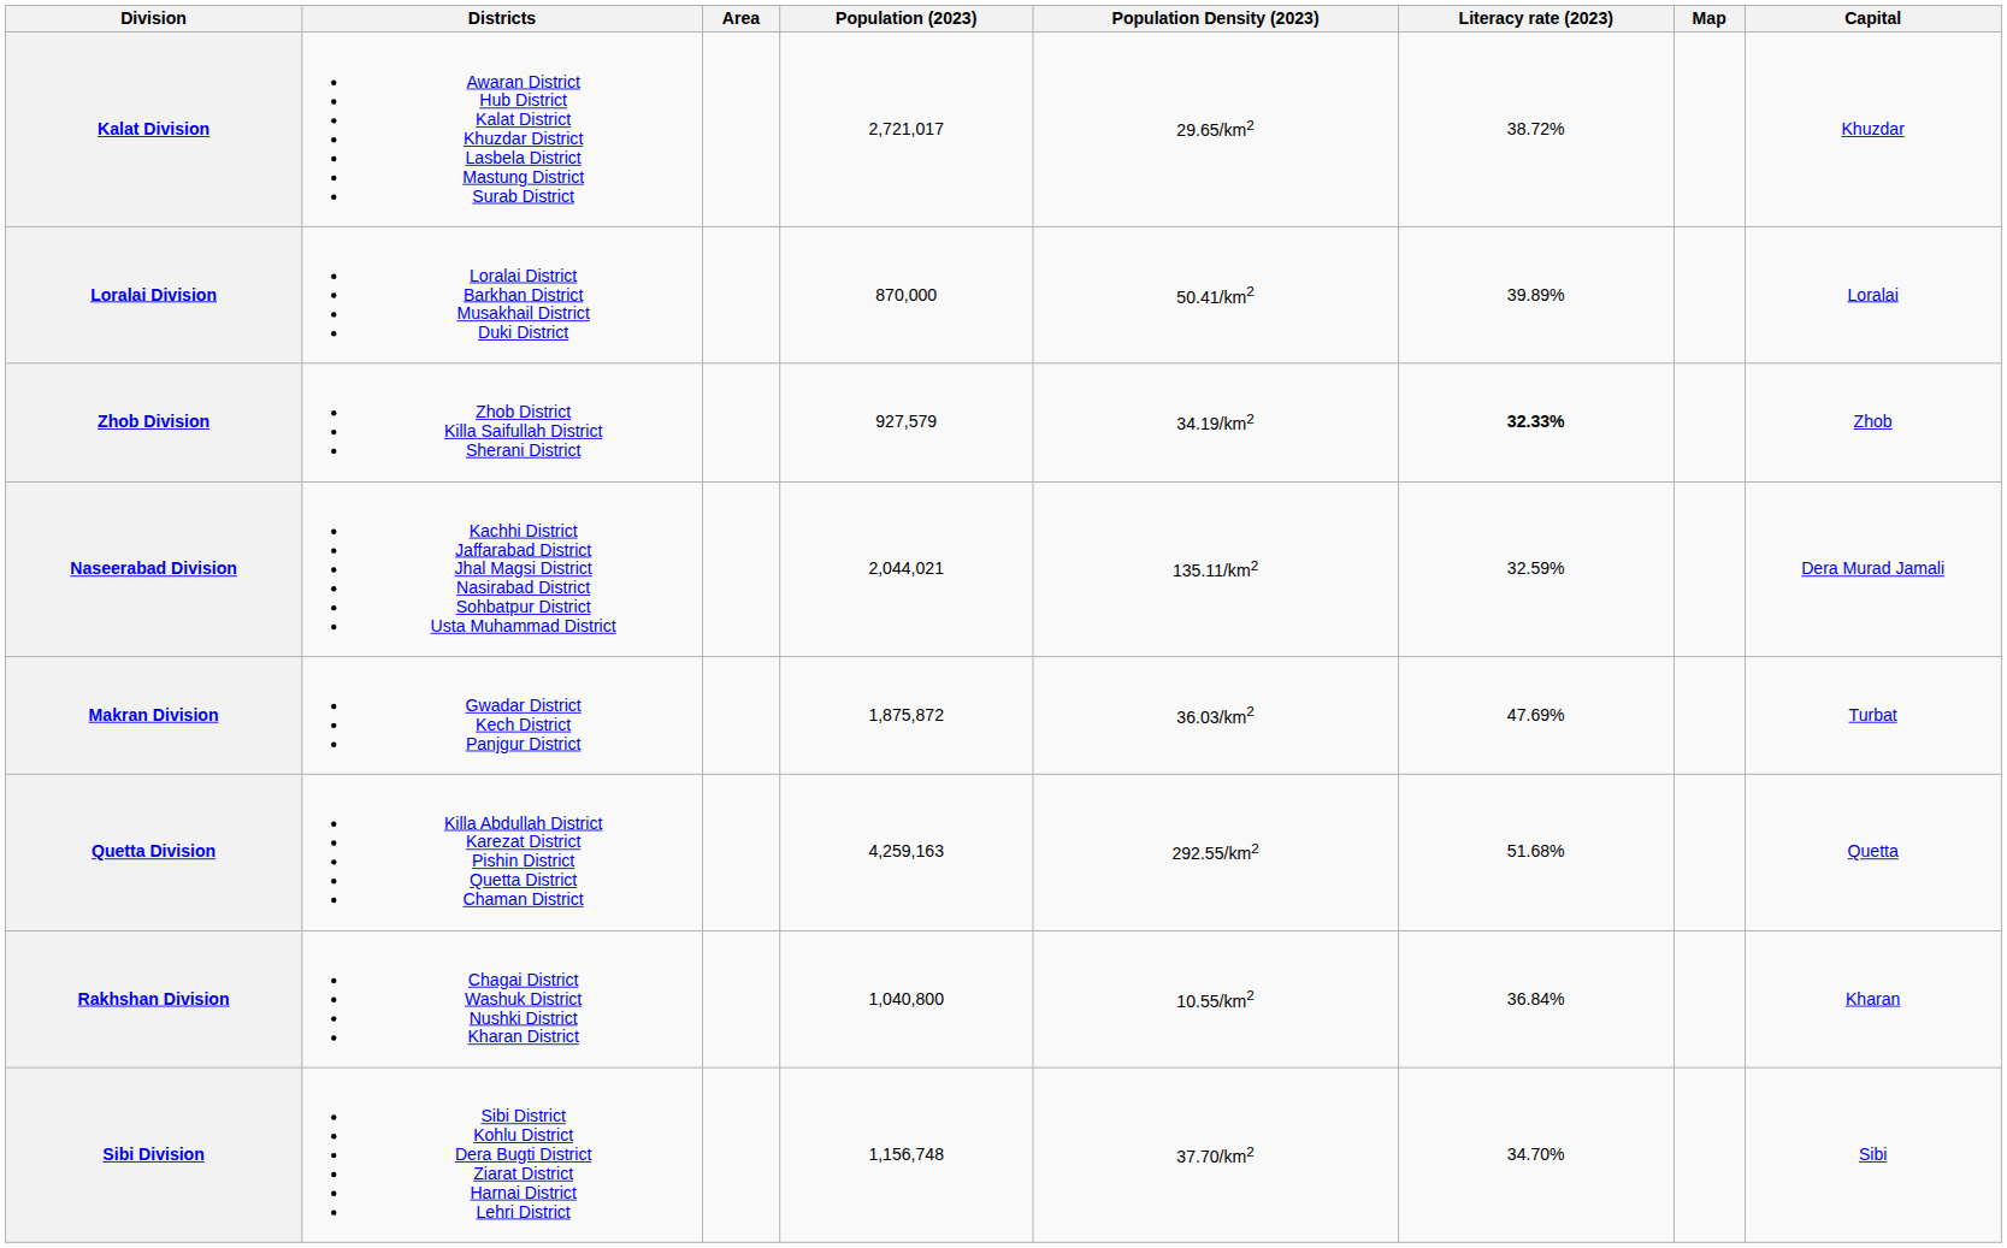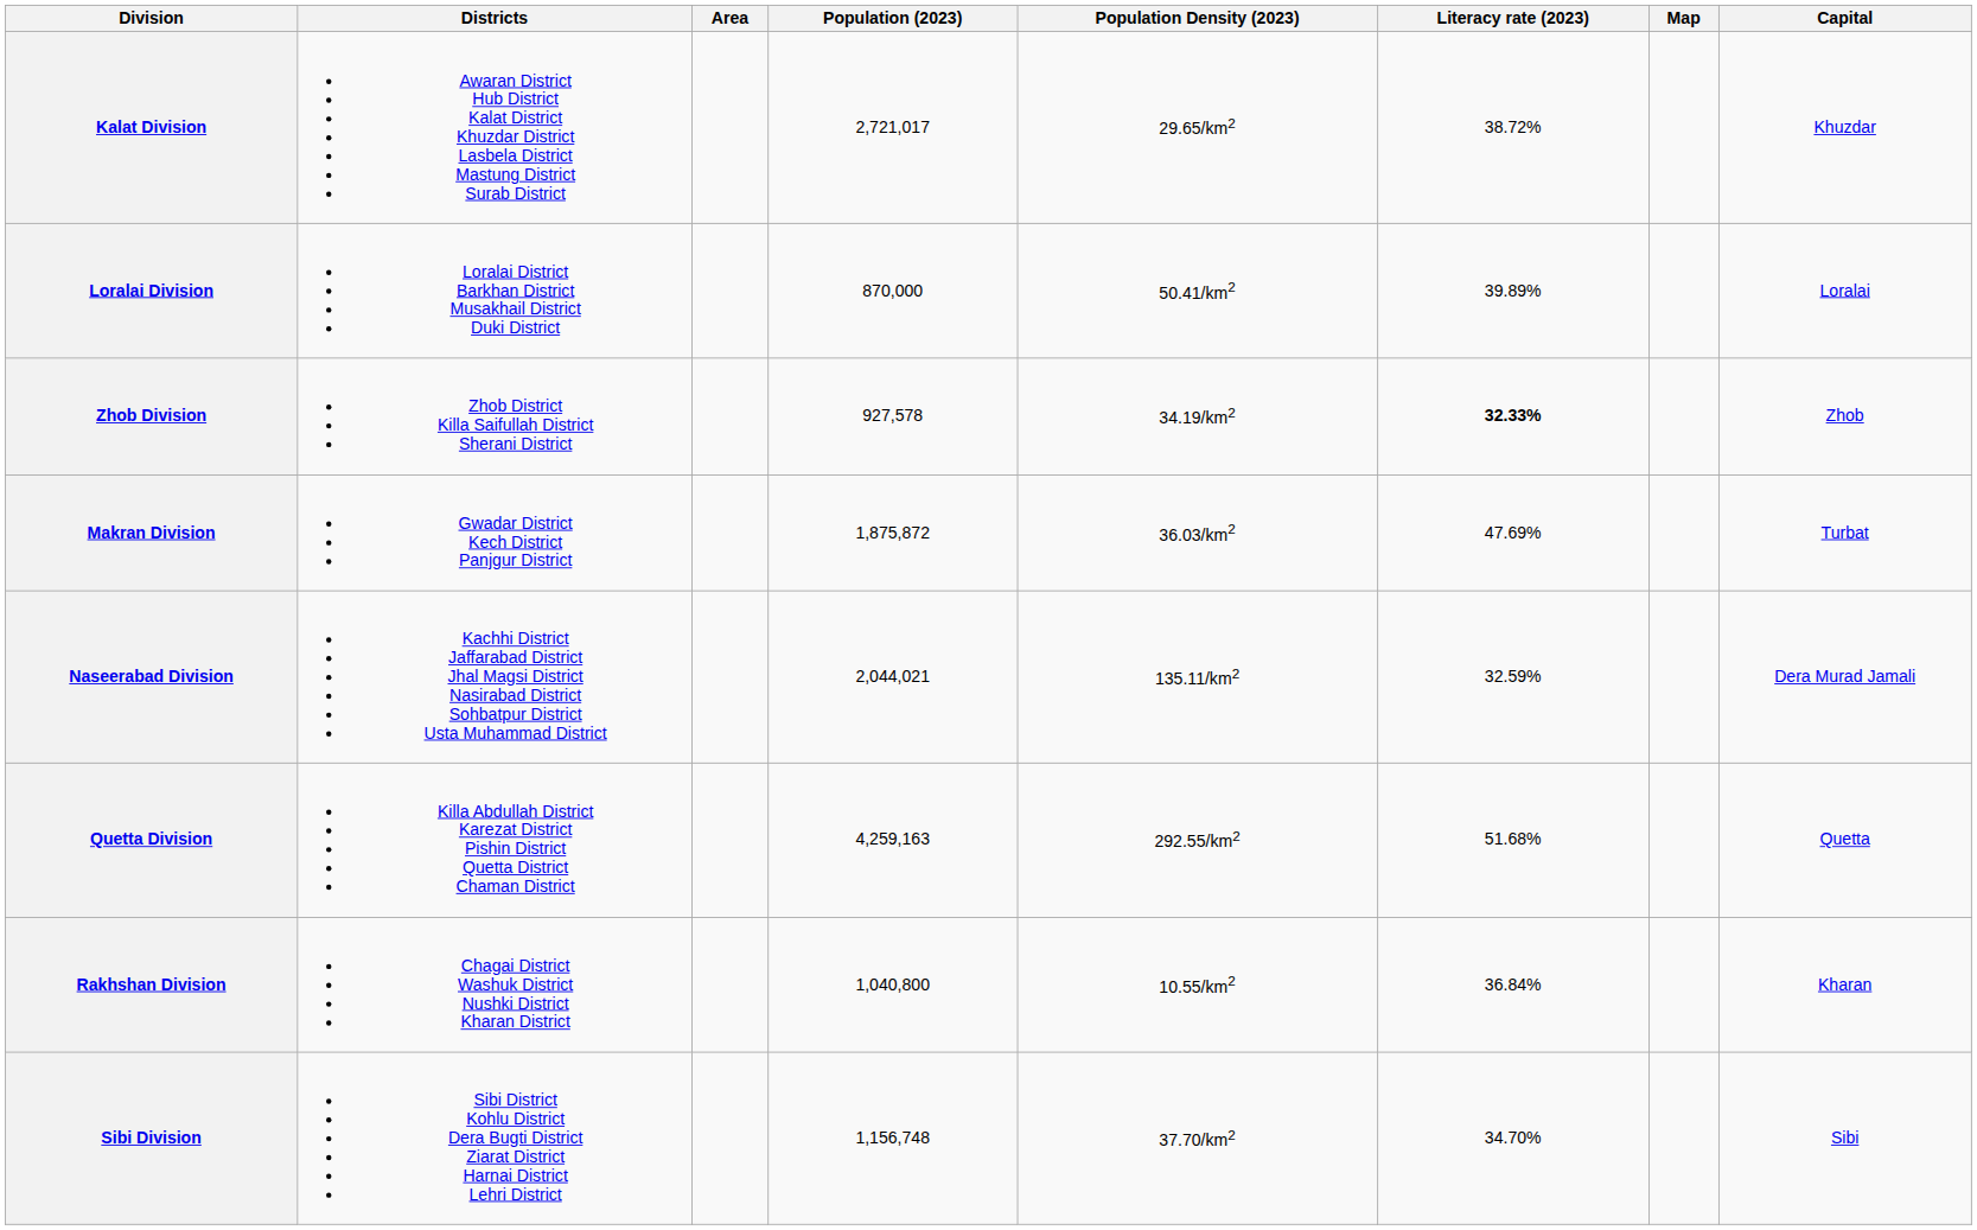 <table class="wikitable sortable static-row-numbers static-row-header-hash" style="width:95%; text-align:center; border:1px solid black">
 <tr>
 <th>Division</th>
 <th>Districts</th>
 <th>Area</th>
 <th>Population (2023)</th>
 <th>Population Density (2023)</th>
 <th>Literacy rate (2023)</th>
 <th>Map</th>
 <th>Capital</th>
 </tr>
 <tr>
 <th><a href='#'>Kalat Division</a></th>
 <td><br><ul><li><a href='#'>Awaran District</a></li><li><a href='#'>Hub District</a></li><li><a href='#'>Kalat District</a></li><li><a href='#'>Khuzdar District</a></li><li><a href='#'>Lasbela District</a></li><li><a href='#'>Mastung District</a></li><li><a href='#'>Surab District</a></li></ul></td>
 <td></td>
 <td>2,721,017</td>
 <td>29.65/km<sup>2</sup></td>
 <td>38.72%</td>
 <td></td>
 <td><a href='#'>Khuzdar</a></td>
 </tr>
 <tr>
 <th><a href='#'>Loralai Division</a></th>
 <td><br><ul><li><a href='#'>Loralai District</a></li><li><a href='#'>Barkhan District</a></li><li><a href='#'>Musakhail District</a></li><li><a href='#'>Duki District</a></li></ul></td>
 <td></td>
 <td>870,000</td>
 <td>50.41/km<sup>2</sup></td>
 <td>39.89%</td>
 <td></td>
 <td><a href='#'>Loralai</a></td>
 </tr>
 <tr>
 <th><a href='#'>Zhob Division</a></th>
 <td><br><ul><li><a href='#'>Zhob District</a></li><li><a href='#'>Killa Saifullah District</a></li><li><a href='#'>Sherani District</a></li></ul></td>
 <td></td>
-<td>927,579</td>
+<td>927,578</td>
 <td>34.19/km<sup>2</sup></td>
 <td><strong>32.33%</strong></td>
 <td></td>
 <td><a href='#'>Zhob</a></td>
+</tr>
+<tr>
+<th><a href='#'>Makran Division</a></th>
+<td><br><ul><li><a href='#'>Gwadar District</a></li><li><a href='#'>Kech District</a></li><li><a href='#'>Panjgur District</a></li></ul></td>
+<td></td>
+<td>1,875,872</td>
+<td>36.03/km<sup>2</sup></td>
+<td>47.69%</td>
+<td></td>
+<td><a href='#'>Turbat</a></td>
 </tr>
 <tr>
 <th><a href='#'>Naseerabad Division</a></th>
 <td><br><ul><li><a href='#'>Kachhi District</a></li><li><a href='#'>Jaffarabad District</a></li><li><a href='#'>Jhal Magsi District</a></li><li><a href='#'>Nasirabad District</a></li><li><a href='#'>Sohbatpur District</a></li><li><a href='#'>Usta Muhammad District</a></li></ul></td>
 <td></td>
 <td>2,044,021</td>
 <td>135.11/km<sup>2</sup></td>
 <td>32.59%</td>
 <td></td>
 <td><a href='#'>Dera Murad Jamali</a></td>
-</tr>
-<tr>
-<th><a href='#'>Makran Division</a></th>
-<td><br><ul><li><a href='#'>Gwadar District</a></li><li><a href='#'>Kech District</a></li><li><a href='#'>Panjgur District</a></li></ul></td>
-<td></td>
-<td>1,875,872</td>
-<td>36.03/km<sup>2</sup></td>
-<td>47.69%</td>
-<td></td>
-<td><a href='#'>Turbat</a></td>
 </tr>
 <tr>
 <th><a href='#'>Quetta Division</a></th>
 <td><br><ul><li><a href='#'>Killa Abdullah District</a></li><li><a href='#'>Karezat District</a></li><li><a href='#'>Pishin District</a></li><li><a href='#'>Quetta District</a></li><li><a href='#'>Chaman District</a></li></ul></td>
 <td></td>
 <td>4,259,163</td>
 <td>292.55/km<sup>2</sup></td>
 <td>51.68%</td>
 <td></td>
 <td><a href='#'>Quetta</a></td>
 </tr>
 <tr>
 <th><a href='#'>Rakhshan Division</a></th>
 <td><br><ul><li><a href='#'>Chagai District</a></li><li><a href='#'>Washuk District</a></li><li><a href='#'>Nushki District</a></li><li><a href='#'>Kharan District</a></li></ul></td>
 <td></td>
 <td>1,040,800</td>
 <td>10.55/km<sup>2</sup></td>
 <td>36.84%</td>
 <td></td>
 <td><a href='#'>Kharan</a></td>
 </tr>
 <tr>
 <th><a href='#'>Sibi Division</a></th>
 <td><br><ul><li><a href='#'>Sibi District</a></li><li><a href='#'>Kohlu District</a></li><li><a href='#'>Dera Bugti District</a></li><li><a href='#'>Ziarat District</a></li><li><a href='#'>Harnai District</a></li><li><a href='#'>Lehri District</a></li></ul></td>
 <td></td>
 <td>1,156,748</td>
 <td>37.70/km<sup>2</sup></td>
 <td>34.70%</td>
 <td></td>
 <td><a href='#'>Sibi</a></td>
 </tr>
 </table>
